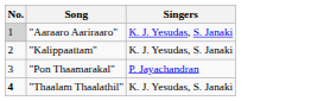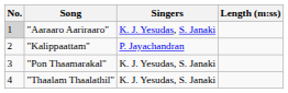 <table class="wikitable" style="font-size:95%;">
 <tr>
 <th>No.</th>
 <th>Song</th>
 <th>Singers</th>
+<th>Length (m:ss)</th>
 </tr>
 <tr>
 <td style="background: lightgrey;">1</td>
 <td>"Aaraaro Aariraaro"</td>
 <td><a href='#'>K. J. Yesudas</a>, <a href='#'>S. Janaki</a></td>
+<td></td>
 </tr>
 <tr>
 <td>2</td>
 <td>"Kalippaattam"</td>
-<td>K. J. Yesudas, S. Janaki</td>
+<td><a href='#'>P. Jayachandran</a></td>
+<td></td>
 </tr>
 <tr>
 <td>3</td>
 <td>"Pon Thaamarakal"</td>
-<td><a href='#'>P. Jayachandran</a></td>
+<td>K. J. Yesudas, S. Janaki</td>
+<td></td>
 </tr>
 <tr>
-<td><strong>4</strong></td>
+<td>4</td>
 <td>"Thaalam Thaalathil"</td>
 <td>K. J. Yesudas, S. Janaki</td>
+<td></td>
 </tr>
 </table>
